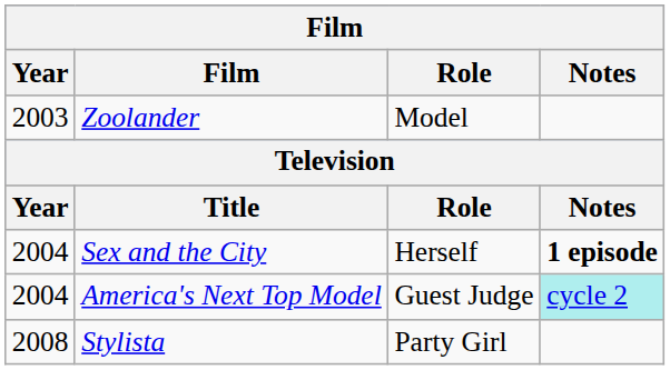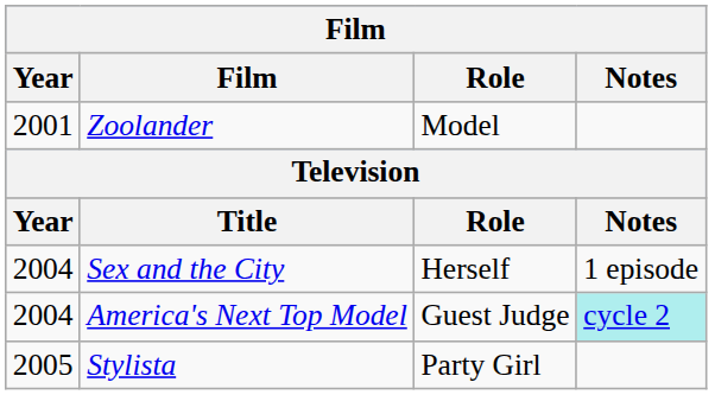 <table class="wikitable">
 <tr style="background:lightsteelblue;">
 <th colspan=4>Film</th>
 </tr>
 <tr style="background:#ccc;">
 <th>Year</th>
 <th>Film</th>
 <th>Role</th>
 <th>Notes</th>
 </tr>
 <tr>
-<td>2003</td>
+<td>2001</td>
 <td><em><a href='#'>Zoolander</a></em></td>
 <td>Model</td>
 <td></td>
 </tr>
 <tr style="background:lightsteelblue;">
 <th colspan=4>Television</th>
 </tr>
 <tr style="background:#ccc;">
 <th>Year</th>
 <th>Title</th>
 <th>Role</th>
 <th>Notes</th>
 </tr>
 <tr>
 <td>2004</td>
 <td><em><a href='#'>Sex and the City</a></em></td>
 <td>Herself</td>
-<td><strong>1 episode</strong></td>
+<td>1 episode</td>
 </tr>
 <tr>
 <td>2004</td>
 <td><em><a href='#'>America's Next Top Model</a></em></td>
 <td>Guest Judge</td>
 <td style="background: paleturquoise;"><a href='#'>cycle 2</a></td>
 </tr>
 <tr>
-<td>2008</td>
+<td>2005</td>
 <td><em><a href='#'>Stylista</a></em></td>
 <td>Party Girl</td>
 <td></td>
 </tr>
 </table>
